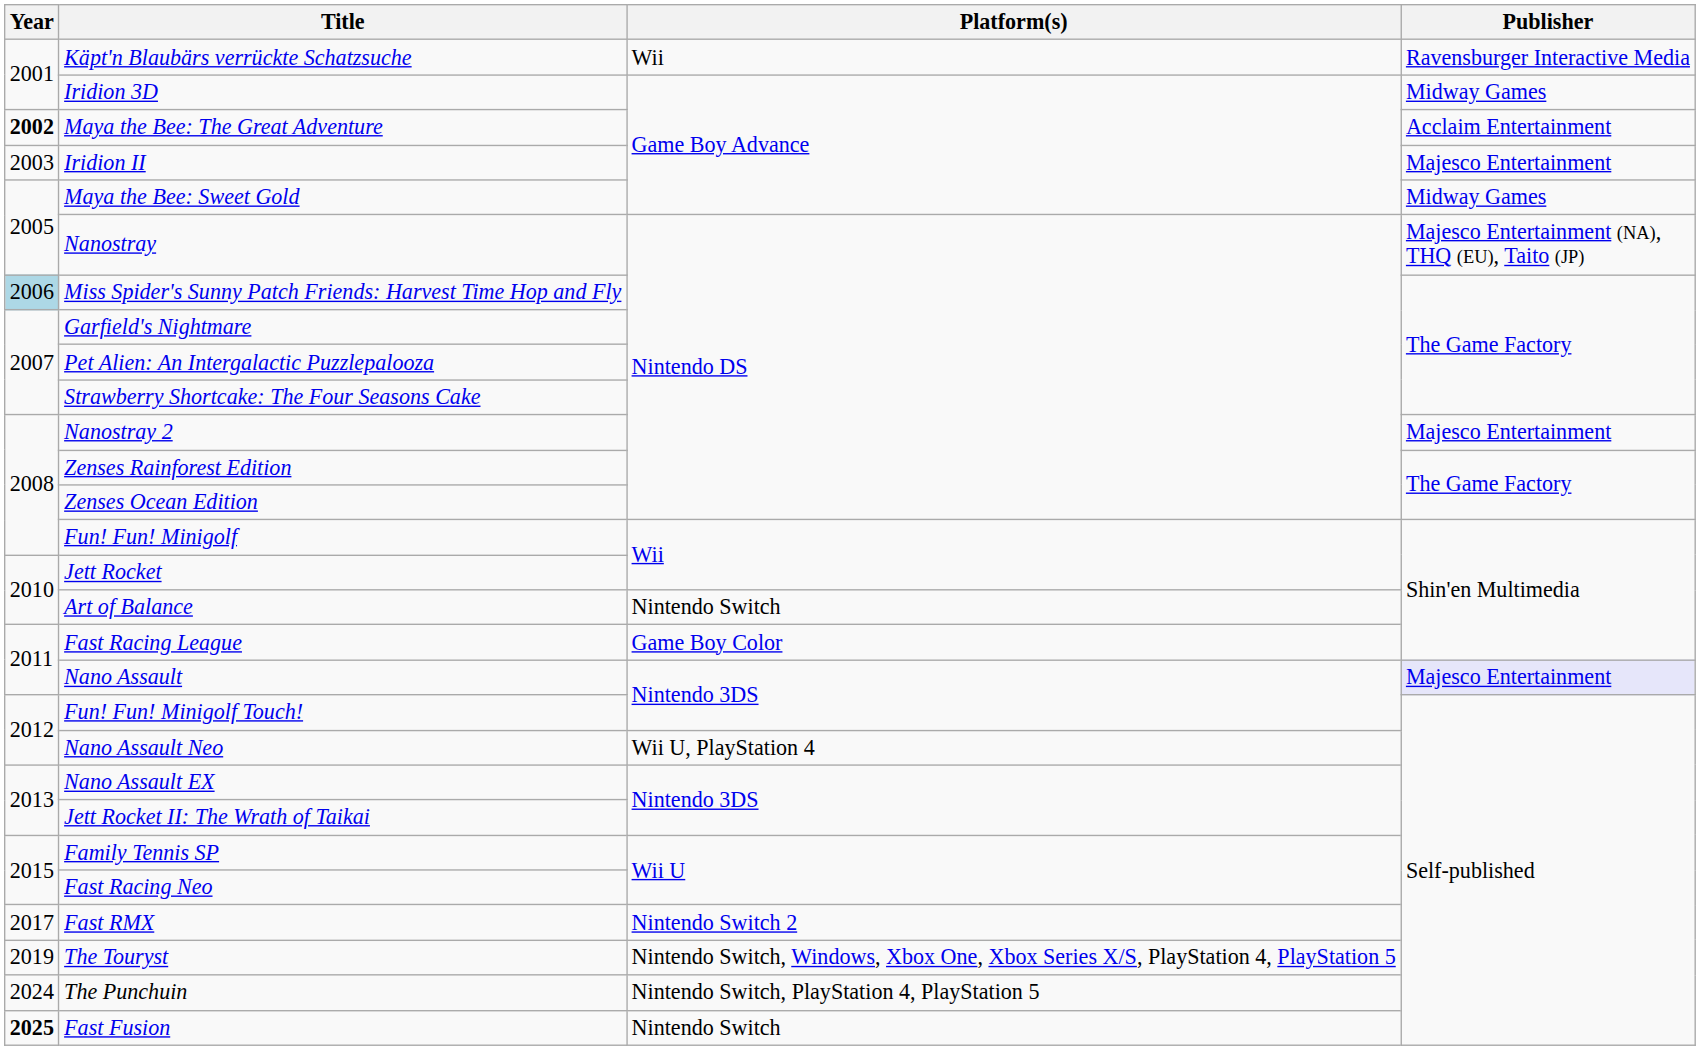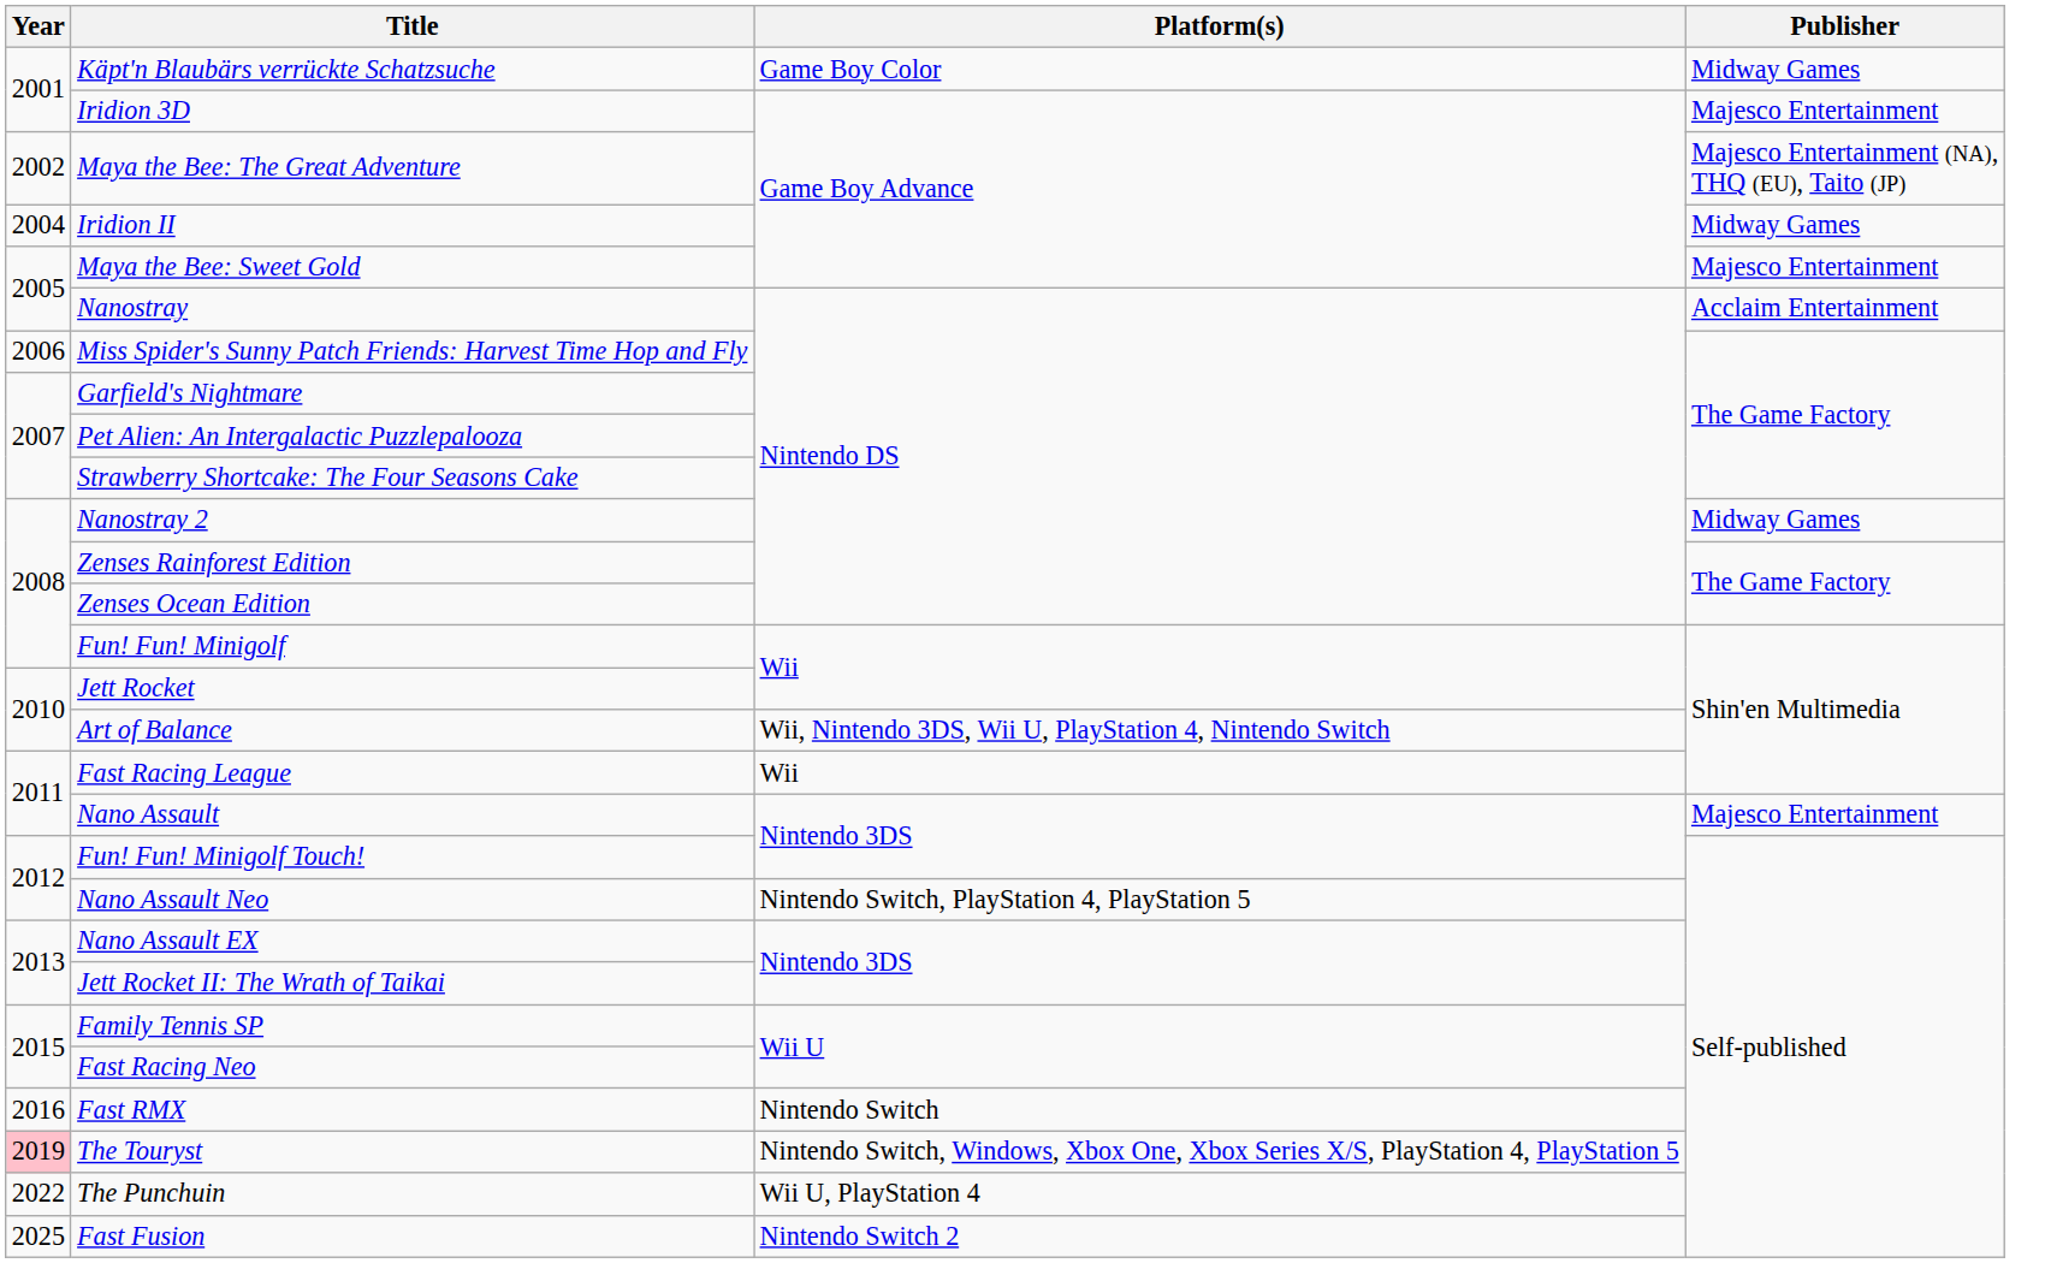 <table class="wikitable">
 <tr>
 <th>Year</th>
 <th>Title</th>
 <th>Platform(s)</th>
 <th>Publisher</th>
 </tr>
 <tr>
 <td rowspan="2">2001</td>
 <td><em><a href='#'>Käpt'n Blaubärs verrückte Schatzsuche</a></em></td>
-<td>Wii</td>
-<td><a href='#'>Ravensburger Interactive Media</a></td>
+<td><a href='#'>Game Boy Color</a></td>
+<td><a href='#'>Midway Games</a></td>
 </tr>
 <tr>
 <td><em><a href='#'>Iridion 3D</a></em></td>
 <td rowspan="4"><a href='#'>Game Boy Advance</a></td>
-<td><a href='#'>Midway Games</a></td>
+<td><a href='#'>Majesco Entertainment</a></td>
 </tr>
 <tr>
-<td><strong>2002</strong></td>
+<td>2002</td>
 <td><em><a href='#'>Maya the Bee: The Great Adventure</a></em></td>
-<td><a href='#'>Acclaim Entertainment</a></td>
+<td><a href='#'>Majesco Entertainment</a> <small>(NA)</small>,<br> <a href='#'>THQ</a> <small>(EU)</small>, <a href='#'>Taito</a> <small>(JP)</small></td>
 </tr>
 <tr>
-<td>2003</td>
+<td>2004</td>
 <td><em><a href='#'>Iridion II</a></em></td>
-<td><a href='#'>Majesco Entertainment</a></td>
+<td><a href='#'>Midway Games</a></td>
 </tr>
 <tr>
 <td rowspan="2">2005</td>
 <td><em><a href='#'>Maya the Bee: Sweet Gold</a></em></td>
-<td><a href='#'>Midway Games</a></td>
+<td><a href='#'>Majesco Entertainment</a></td>
 </tr>
 <tr>
 <td><em><a href='#'>Nanostray</a></em></td>
 <td rowspan="8"><a href='#'>Nintendo DS</a></td>
-<td><a href='#'>Majesco Entertainment</a> <small>(NA)</small>,<br> <a href='#'>THQ</a> <small>(EU)</small>, <a href='#'>Taito</a> <small>(JP)</small></td>
+<td><a href='#'>Acclaim Entertainment</a></td>
 </tr>
 <tr>
-<td style="background: lightblue;">2006</td>
+<td>2006</td>
 <td><em><a href='#'>Miss Spider's Sunny Patch Friends: Harvest Time Hop and Fly</a></em></td>
 <td rowspan="4"><a href='#'>The Game Factory</a></td>
 </tr>
 <tr>
 <td rowspan="3">2007</td>
 <td><em><a href='#'>Garfield's Nightmare</a></em></td>
 </tr>
 <tr>
 <td><em><a href='#'>Pet Alien: An Intergalactic Puzzlepalooza</a></em></td>
 </tr>
 <tr>
 <td><em><a href='#'>Strawberry Shortcake: The Four Seasons Cake</a></em></td>
 </tr>
 <tr>
 <td rowspan="4">2008</td>
 <td><em><a href='#'>Nanostray 2</a></em></td>
-<td><a href='#'>Majesco Entertainment</a></td>
+<td><a href='#'>Midway Games</a></td>
 </tr>
 <tr>
 <td><em><a href='#'>Zenses Rainforest Edition</a></em></td>
 <td rowspan="2"><a href='#'>The Game Factory</a></td>
 </tr>
 <tr>
 <td><em><a href='#'>Zenses Ocean Edition</a></em></td>
 </tr>
 <tr>
 <td><em><a href='#'>Fun! Fun! Minigolf</a></em></td>
 <td rowspan="2"><a href='#'>Wii</a></td>
 <td rowspan="4">Shin'en Multimedia</td>
 </tr>
 <tr>
 <td rowspan="2">2010</td>
 <td><em><a href='#'>Jett Rocket</a></em></td>
 </tr>
 <tr>
 <td><em><a href='#'>Art of Balance</a></em></td>
-<td>Nintendo Switch</td>
+<td>Wii, <a href='#'>Nintendo 3DS</a>, <a href='#'>Wii U</a>, <a href='#'>PlayStation 4</a>, <a href='#'>Nintendo Switch</a></td>
 </tr>
 <tr>
 <td rowspan="2">2011</td>
 <td><em><a href='#'>Fast Racing League</a></em></td>
-<td><a href='#'>Game Boy Color</a></td>
+<td>Wii</td>
 </tr>
 <tr>
 <td><em><a href='#'>Nano Assault</a></em></td>
 <td rowspan="2"><a href='#'>Nintendo 3DS</a></td>
-<td style="background: lavender;"><a href='#'>Majesco Entertainment</a></td>
+<td><a href='#'>Majesco Entertainment</a></td>
 </tr>
 <tr>
 <td rowspan="2">2012</td>
 <td><em><a href='#'>Fun! Fun! Minigolf Touch!</a></em></td>
 <td rowspan="10">Self-published</td>
 </tr>
 <tr>
 <td><em><a href='#'>Nano Assault Neo</a></em></td>
-<td>Wii U, PlayStation 4</td>
+<td>Nintendo Switch, PlayStation 4, PlayStation 5</td>
 </tr>
 <tr>
 <td rowspan="2">2013</td>
 <td><em><a href='#'>Nano Assault EX</a></em></td>
 <td rowspan="2"><a href='#'>Nintendo 3DS</a></td>
 </tr>
 <tr>
 <td><em><a href='#'>Jett Rocket II: The Wrath of Taikai</a></em></td>
 </tr>
 <tr>
 <td rowspan="2">2015</td>
 <td><em><a href='#'>Family Tennis SP</a></em></td>
 <td rowspan="2"><a href='#'>Wii U</a></td>
 </tr>
 <tr>
 <td><em><a href='#'>Fast Racing Neo</a></em></td>
 </tr>
 <tr>
-<td>2017</td>
+<td>2016</td>
 <td><em><a href='#'>Fast RMX</a></em></td>
-<td><a href='#'>Nintendo Switch 2</a></td>
+<td>Nintendo Switch</td>
 </tr>
 <tr>
-<td>2019</td>
+<td style="background: pink;">2019</td>
 <td><em><a href='#'>The Touryst</a></em></td>
 <td>Nintendo Switch, <a href='#'>Windows</a>, <a href='#'>Xbox One</a>, <a href='#'>Xbox Series X/S</a>, PlayStation 4, <a href='#'>PlayStation 5</a></td>
 </tr>
 <tr>
-<td>2024</td>
+<td>2022</td>
 <td><em>The Punchuin</em></td>
-<td>Nintendo Switch, PlayStation 4, PlayStation 5</td>
+<td>Wii U, PlayStation 4</td>
 </tr>
 <tr>
-<td><strong>2025</strong></td>
+<td>2025</td>
 <td><em><a href='#'>Fast Fusion</a></em></td>
-<td>Nintendo Switch</td>
+<td><a href='#'>Nintendo Switch 2</a></td>
 </tr>
 </table>
